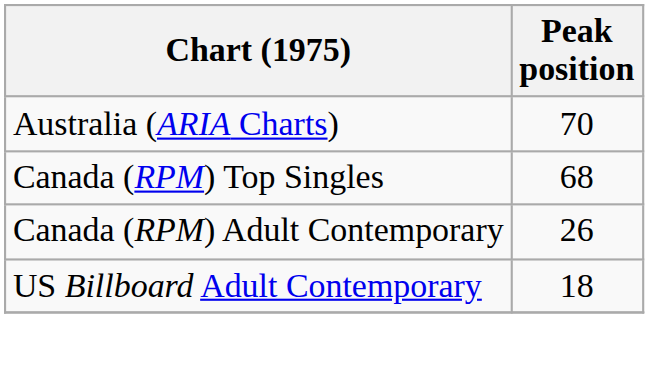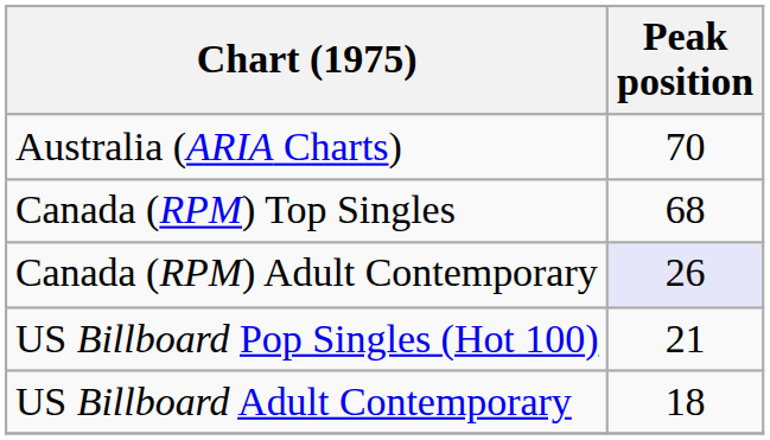 <table class="wikitable sortable">
 <tr>
 <th align="left">Chart (1975)</th>
 <th align="left">Peak<br>position</th>
 </tr>
 <tr>
 <td>Australia (<a href='#'><em>ARIA</em> Charts</a>)</td>
 <td align="center">70</td>
 </tr>
 <tr>
 <td>Canada (<a href='#'><em>RPM</em></a>) Top Singles</td>
 <td align="center">68</td>
 </tr>
 <tr>
 <td>Canada (<em>RPM</em>) Adult Contemporary</td>
-<td align="center">26</td>
+<td align="center" style="background: lavender;">26</td>
+</tr>
+<tr>
+<td>US <em>Billboard</em> <a href='#'>Pop Singles (Hot 100)</a></td>
+<td align="center">21</td>
 </tr>
 <tr>
 <td>US <em>Billboard</em> <a href='#'>Adult Contemporary</a></td>
 <td align="center">18</td>
 </tr>
 <tr>
 </tr>
 </table>
